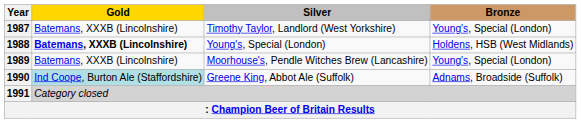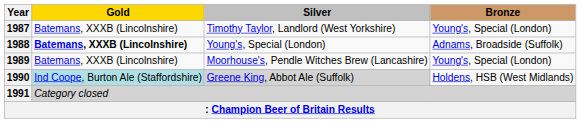 <table class="wikitable">
 <tr>
 <th>Year</th>
 <th style="background:gold;"><strong>Gold</strong></th>
 <th style="background:silver;"><strong>Silver</strong></th>
 <th style="background:#c96;"><strong>Bronze</strong></th>
 </tr>
 <tr>
 <th>1987</th>
 <td><a href='#'>Batemans</a>, XXXB (Lincolnshire)</td>
 <td><a href='#'>Timothy Taylor</a>, Landlord (West Yorkshire)</td>
 <td><a href='#'>Young's</a>, Special (London)</td>
 </tr>
 <tr>
 <th>1988</th>
 <td><strong><a href='#'>Batemans</a>, XXXB (Lincolnshire)</strong></td>
 <td><a href='#'>Young's</a>, Special (London)</td>
-<td><a href='#'>Holdens</a>, HSB (West Midlands)</td>
+<td><a href='#'>Adnams</a>, Broadside (Suffolk)</td>
 </tr>
 <tr>
 <th>1989</th>
 <td><a href='#'>Batemans</a>, XXXB (Lincolnshire)</td>
 <td><a href='#'>Moorhouse's</a>, Pendle Witches Brew (Lancashire)</td>
 <td><a href='#'>Young's</a>, Special (London)</td>
 </tr>
 <tr>
 <th>1990</th>
 <td style="background:powderblue;"><a href='#'>Ind Coope</a>, Burton Ale (Staffordshire)</td>
-<td><a href='#'>Greene King</a>, Abbot Ale (Suffolk)</td>
-<td><a href='#'>Adnams</a>, Broadside (Suffolk)</td>
+<td style="background: lightgrey;"><a href='#'>Greene King</a>, Abbot Ale (Suffolk)</td>
+<td><a href='#'>Holdens</a>, HSB (West Midlands)</td>
 </tr>
 <tr>
 <th>1991</th>
 <td style="background:lightgray;" colspan="3"><em>Category closed</em></td>
 </tr>
 <tr>
 <th colspan="4">: <a href='#'>Champion Beer of Britain Results</a></th>
 </tr>
 </table>
